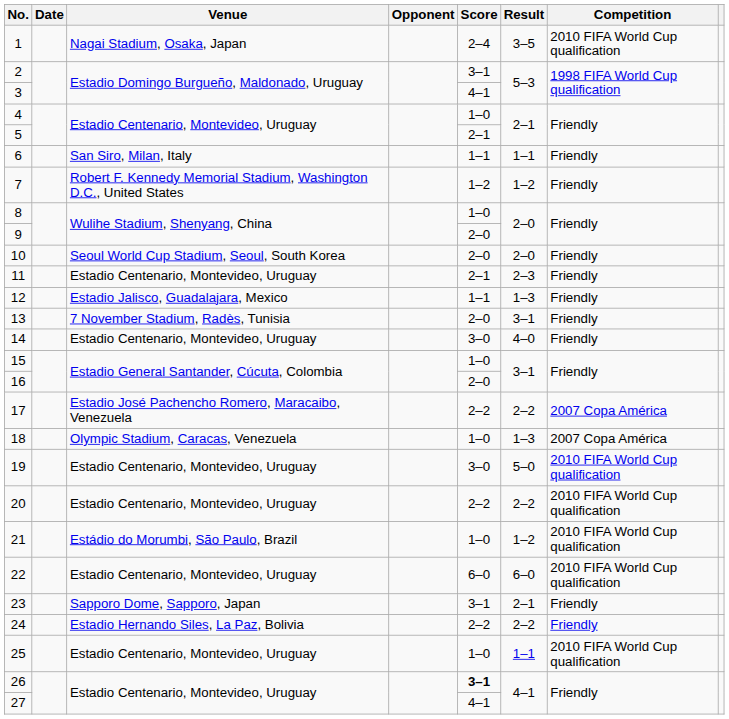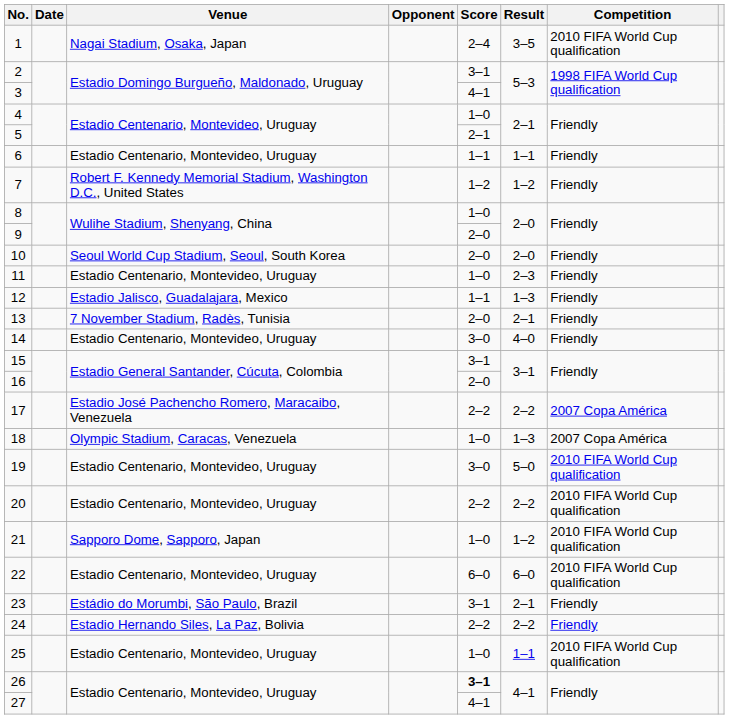 <table class="wikitable sortable">
 <tr>
 <th scope="col">No.</th>
 <th scope="col">Date</th>
 <th scope="col">Venue</th>
 <th scope="col">Opponent</th>
 <th scope="col">Score</th>
 <th scope="col">Result</th>
 <th scope="col">Competition</th>
 <th scope="col" class="unsortable"></th>
 </tr>
 <tr>
 <td style="text-align:center">1</td>
 <td></td>
 <td><a href='#'>Nagai Stadium</a>, <a href='#'>Osaka</a>, Japan</td>
 <td></td>
 <td style="text-align:center">2–4</td>
 <td style="text-align:center">3–5</td>
 <td>2010 FIFA World Cup qualification</td>
 <td></td>
 </tr>
 <tr>
 <td style="text-align:center">2</td>
 <td rowspan="2"></td>
 <td rowspan="2"><a href='#'>Estadio Domingo Burgueño</a>, <a href='#'>Maldonado</a>, Uruguay</td>
 <td rowspan="2"></td>
 <td style="text-align:center">3–1</td>
 <td rowspan="2" style="text-align:center">5–3</td>
 <td rowspan="2"><a href='#'>1998 FIFA World Cup qualification</a></td>
 <td rowspan="2"></td>
 </tr>
 <tr>
 <td style="text-align:center">3</td>
 <td style="text-align:center">4–1</td>
 </tr>
 <tr>
 <td style="text-align:center">4</td>
 <td rowspan="2"></td>
 <td rowspan="2"><a href='#'>Estadio Centenario</a>, <a href='#'>Montevideo</a>, Uruguay</td>
 <td rowspan="2"></td>
 <td style="text-align:center">1–0</td>
 <td rowspan="2" style="text-align:center">2–1</td>
 <td rowspan="2">Friendly</td>
 <td rowspan="2"></td>
 </tr>
 <tr>
 <td style="text-align:center">5</td>
 <td style="text-align:center">2–1</td>
 </tr>
 <tr>
 <td style="text-align:center">6</td>
 <td></td>
-<td><a href='#'>San Siro</a>, <a href='#'>Milan</a>, Italy</td>
+<td>Estadio Centenario, Montevideo, Uruguay</td>
 <td></td>
 <td style="text-align:center">1–1</td>
 <td style="text-align:center">1–1</td>
 <td>Friendly</td>
 <td></td>
 </tr>
 <tr>
 <td style="text-align:center">7</td>
 <td></td>
 <td><a href='#'>Robert F. Kennedy Memorial Stadium</a>, <a href='#'>Washington D.C.</a>, United States</td>
 <td></td>
 <td style="text-align:center">1–2</td>
 <td style="text-align:center">1–2</td>
 <td>Friendly</td>
 <td></td>
 </tr>
 <tr>
 <td style="text-align:center">8</td>
 <td rowspan="2"></td>
 <td rowspan="2"><a href='#'>Wulihe Stadium</a>, <a href='#'>Shenyang</a>, China</td>
 <td rowspan="2"></td>
 <td style="text-align:center">1–0</td>
 <td rowspan="2" style="text-align:center">2–0</td>
 <td rowspan="2">Friendly</td>
 <td rowspan="2"></td>
 </tr>
 <tr>
 <td style="text-align:center">9</td>
 <td style="text-align:center">2–0</td>
 </tr>
 <tr>
 <td style="text-align:center">10</td>
 <td></td>
 <td><a href='#'>Seoul World Cup Stadium</a>, <a href='#'>Seoul</a>, South Korea</td>
 <td></td>
 <td style="text-align:center">2–0</td>
 <td style="text-align:center">2–0</td>
 <td>Friendly</td>
 <td></td>
 </tr>
 <tr>
 <td style="text-align:center">11</td>
 <td></td>
 <td>Estadio Centenario, Montevideo, Uruguay</td>
 <td></td>
-<td style="text-align:center">2–1</td>
+<td style="text-align:center">1–0</td>
 <td style="text-align:center">2–3</td>
 <td>Friendly</td>
 <td></td>
 </tr>
 <tr>
 <td style="text-align:center">12</td>
 <td></td>
 <td><a href='#'>Estadio Jalisco</a>, <a href='#'>Guadalajara</a>, Mexico</td>
 <td></td>
 <td style="text-align:center">1–1</td>
 <td style="text-align:center">1–3</td>
 <td>Friendly</td>
 <td></td>
 </tr>
 <tr>
 <td style="text-align:center">13</td>
 <td></td>
 <td><a href='#'>7 November Stadium</a>, <a href='#'>Radès</a>, Tunisia</td>
 <td></td>
 <td style="text-align:center">2–0</td>
-<td style="text-align:center">3–1</td>
+<td style="text-align:center">2–1</td>
 <td>Friendly</td>
 <td></td>
 </tr>
 <tr>
 <td style="text-align:center">14</td>
 <td></td>
 <td>Estadio Centenario, Montevideo, Uruguay</td>
 <td></td>
 <td style="text-align:center">3–0</td>
 <td style="text-align:center">4–0</td>
 <td>Friendly</td>
 <td></td>
 </tr>
 <tr>
 <td style="text-align:center">15</td>
 <td rowspan="2"></td>
 <td rowspan="2"><a href='#'>Estadio General Santander</a>, <a href='#'>Cúcuta</a>, Colombia</td>
 <td rowspan="2"></td>
-<td style="text-align:center">1–0</td>
+<td style="text-align:center">3–1</td>
 <td rowspan="2" style="text-align:center">3–1</td>
 <td rowspan="2">Friendly</td>
 <td rowspan="2"></td>
 </tr>
 <tr>
 <td style="text-align:center">16</td>
 <td style="text-align:center">2–0</td>
 </tr>
 <tr>
 <td style="text-align:center">17</td>
 <td></td>
 <td><a href='#'>Estadio José Pachencho Romero</a>, <a href='#'>Maracaibo</a>, Venezuela</td>
 <td></td>
 <td style="text-align:center">2–2</td>
 <td style="text-align:center">2–2</td>
 <td><a href='#'>2007 Copa América</a></td>
 <td></td>
 </tr>
 <tr>
 <td style="text-align:center">18</td>
 <td></td>
 <td><a href='#'>Olympic Stadium</a>, <a href='#'>Caracas</a>, Venezuela</td>
 <td></td>
 <td style="text-align:center">1–0</td>
 <td style="text-align:center">1–3</td>
 <td>2007 Copa América</td>
 <td></td>
 </tr>
 <tr>
 <td style="text-align:center">19</td>
 <td></td>
 <td>Estadio Centenario, Montevideo, Uruguay</td>
 <td></td>
 <td style="text-align:center">3–0</td>
 <td style="text-align:center">5–0</td>
 <td><a href='#'>2010 FIFA World Cup qualification</a></td>
 <td></td>
 </tr>
 <tr>
 <td style="text-align:center">20</td>
 <td></td>
 <td>Estadio Centenario, Montevideo, Uruguay</td>
 <td></td>
 <td style="text-align:center">2–2</td>
 <td style="text-align:center">2–2</td>
 <td>2010 FIFA World Cup qualification</td>
 <td></td>
 </tr>
 <tr>
 <td style="text-align:center">21</td>
 <td></td>
-<td><a href='#'>Estádio do Morumbi</a>, <a href='#'>São Paulo</a>, Brazil</td>
+<td><a href='#'>Sapporo Dome</a>, <a href='#'>Sapporo</a>, Japan</td>
 <td></td>
 <td style="text-align:center">1–0</td>
 <td style="text-align:center">1–2</td>
 <td>2010 FIFA World Cup qualification</td>
 <td></td>
 </tr>
 <tr>
 <td style="text-align:center">22</td>
 <td></td>
 <td>Estadio Centenario, Montevideo, Uruguay</td>
 <td></td>
 <td style="text-align:center">6–0</td>
 <td style="text-align:center">6–0</td>
 <td>2010 FIFA World Cup qualification</td>
 <td></td>
 </tr>
 <tr>
 <td style="text-align:center">23</td>
 <td></td>
-<td><a href='#'>Sapporo Dome</a>, <a href='#'>Sapporo</a>, Japan</td>
+<td><a href='#'>Estádio do Morumbi</a>, <a href='#'>São Paulo</a>, Brazil</td>
 <td></td>
 <td style="text-align:center">3–1</td>
 <td style="text-align:center">2–1</td>
 <td>Friendly</td>
 <td></td>
 </tr>
 <tr>
 <td style="text-align:center">24</td>
 <td></td>
 <td><a href='#'>Estadio Hernando Siles</a>, <a href='#'>La Paz</a>, Bolivia</td>
 <td></td>
 <td style="text-align:center">2–2</td>
 <td style="text-align:center">2–2</td>
 <td><a href='#'>Friendly</a></td>
 <td></td>
 </tr>
 <tr>
 <td style="text-align:center">25</td>
 <td></td>
 <td>Estadio Centenario, Montevideo, Uruguay</td>
 <td></td>
 <td style="text-align:center">1–0</td>
 <td style="text-align:center"><a href='#'>1–1</a></td>
 <td>2010 FIFA World Cup qualification</td>
 <td></td>
 </tr>
 <tr>
 <td style="text-align:center">26</td>
 <td rowspan="2"></td>
 <td rowspan="2">Estadio Centenario, Montevideo, Uruguay</td>
 <td rowspan="2"></td>
 <td style="text-align:center"><strong>3–1</strong></td>
 <td rowspan="2" style="text-align:center">4–1</td>
 <td rowspan="2">Friendly</td>
 <td rowspan="2"></td>
 </tr>
 <tr>
 <td style="text-align:center">27</td>
 <td style="text-align:center">4–1</td>
 </tr>
 </table>
